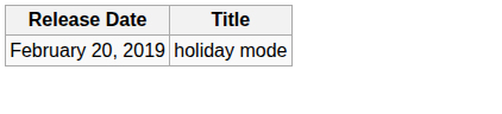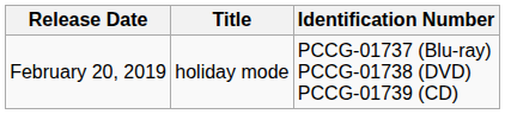 <table class="wikitable">
 <tr>
 <th>Release Date</th>
 <th>Title</th>
+<th>Identification Number</th>
 </tr>
 <tr>
 <td>February 20, 2019</td>
 <td>holiday mode</td>
+<td>PCCG-01737 (Blu-ray)<br>PCCG-01738 (DVD)<br>PCCG-01739 (CD)</td>
 </tr>
 </table>
